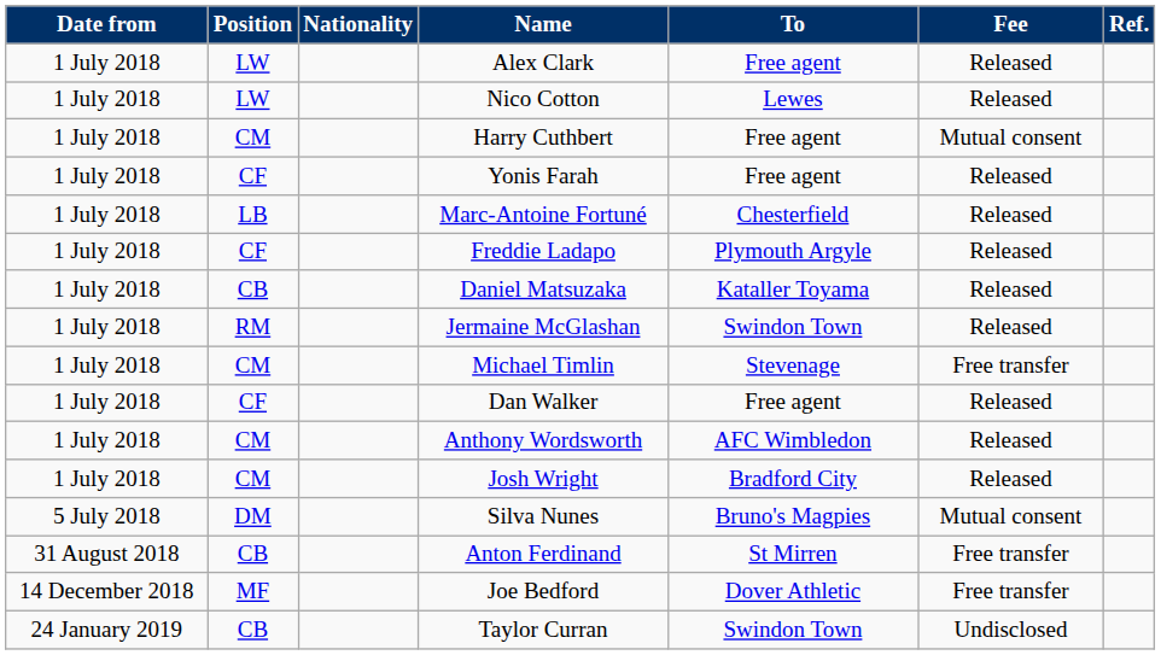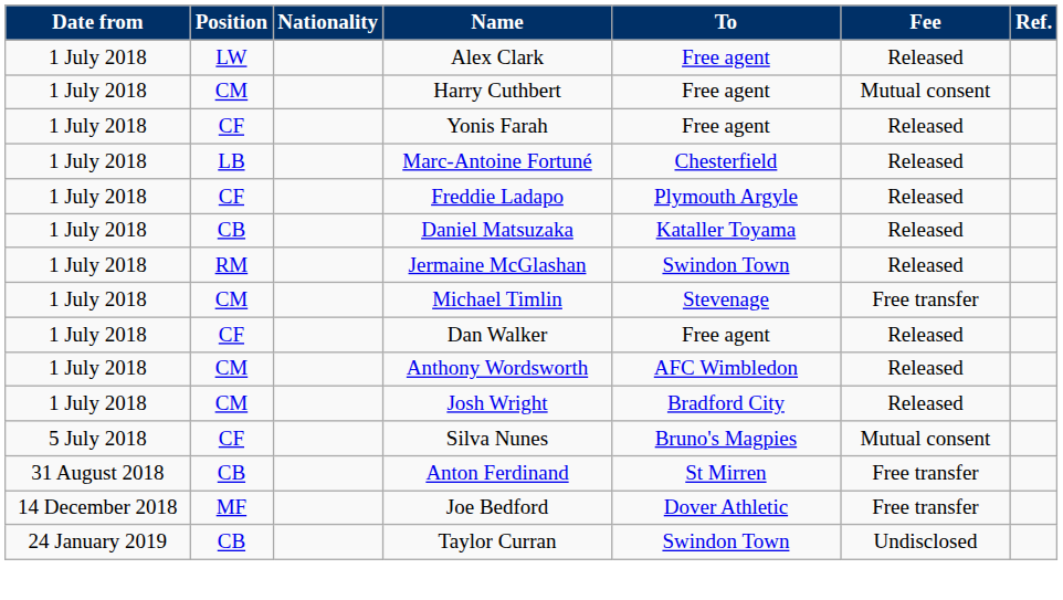 <table class="wikitable" style="text-align:center; font-size:90%; ">
 <tr>
 <th style="background:#003067; color:#FFFFFF; width:120px;">Date from</th>
 <th style="background:#003067; color:#FFFFFF; width:50px;">Position</th>
 <th style="background:#003067; color:#FFFFFF; width:50px;">Nationality</th>
 <th style="background:#003067; color:#FFFFFF; width:150px;">Name</th>
 <th style="background:#003067; color:#FFFFFF; width:150px;">To</th>
 <th style="background:#003067; color:#FFFFFF; width:110px;">Fee</th>
 <th style="background:#003067; color:#FFFFFF; width:25px;">Ref.</th>
 </tr>
 <tr>
 <td>1 July 2018</td>
 <td><a href='#'>LW</a></td>
 <td></td>
 <td>Alex Clark</td>
 <td><a href='#'>Free agent</a></td>
-<td>Released</td>
-<td></td>
-</tr>
-<tr>
-<td>1 July 2018</td>
-<td><a href='#'>LW</a></td>
-<td></td>
-<td>Nico Cotton</td>
-<td><a href='#'>Lewes</a></td>
 <td>Released</td>
 <td></td>
 </tr>
 <tr>
 <td>1 July 2018</td>
 <td><a href='#'>CM</a></td>
 <td></td>
 <td>Harry Cuthbert</td>
 <td>Free agent</td>
 <td>Mutual consent</td>
 <td></td>
 </tr>
 <tr>
 <td>1 July 2018</td>
 <td><a href='#'>CF</a></td>
 <td></td>
 <td>Yonis Farah</td>
 <td>Free agent</td>
 <td>Released</td>
 <td></td>
 </tr>
 <tr>
 <td>1 July 2018</td>
 <td><a href='#'>LB</a></td>
 <td></td>
 <td><a href='#'>Marc-Antoine Fortuné</a></td>
 <td><a href='#'>Chesterfield</a></td>
 <td>Released</td>
 <td></td>
 </tr>
 <tr>
 <td>1 July 2018</td>
 <td><a href='#'>CF</a></td>
 <td></td>
 <td><a href='#'>Freddie Ladapo</a></td>
 <td><a href='#'>Plymouth Argyle</a></td>
 <td>Released</td>
 <td></td>
 </tr>
 <tr>
 <td>1 July 2018</td>
 <td><a href='#'>CB</a></td>
 <td></td>
 <td><a href='#'>Daniel Matsuzaka</a></td>
 <td> <a href='#'>Kataller Toyama</a></td>
 <td>Released</td>
 <td></td>
 </tr>
 <tr>
 <td>1 July 2018</td>
 <td><a href='#'>RM</a></td>
 <td></td>
 <td><a href='#'>Jermaine McGlashan</a></td>
 <td><a href='#'>Swindon Town</a></td>
 <td>Released</td>
 <td></td>
 </tr>
 <tr>
 <td>1 July 2018</td>
 <td><a href='#'>CM</a></td>
 <td></td>
 <td><a href='#'>Michael Timlin</a></td>
 <td><a href='#'>Stevenage</a></td>
 <td>Free transfer</td>
 <td></td>
 </tr>
 <tr>
 <td>1 July 2018</td>
 <td><a href='#'>CF</a></td>
 <td></td>
 <td>Dan Walker</td>
 <td>Free agent</td>
 <td>Released</td>
 <td></td>
 </tr>
 <tr>
 <td>1 July 2018</td>
 <td><a href='#'>CM</a></td>
 <td></td>
 <td><a href='#'>Anthony Wordsworth</a></td>
 <td><a href='#'>AFC Wimbledon</a></td>
 <td>Released</td>
 <td></td>
 </tr>
 <tr>
 <td>1 July 2018</td>
 <td><a href='#'>CM</a></td>
 <td></td>
 <td><a href='#'>Josh Wright</a></td>
 <td><a href='#'>Bradford City</a></td>
 <td>Released</td>
 <td></td>
 </tr>
 <tr>
 <td>5 July 2018</td>
-<td><a href='#'>DM</a></td>
+<td><a href='#'>CF</a></td>
 <td></td>
 <td>Silva Nunes</td>
 <td> <a href='#'>Bruno's Magpies</a></td>
 <td>Mutual consent</td>
 <td></td>
 </tr>
 <tr>
 <td>31 August 2018</td>
 <td><a href='#'>CB</a></td>
 <td></td>
 <td><a href='#'>Anton Ferdinand</a></td>
 <td> <a href='#'>St Mirren</a></td>
 <td>Free transfer</td>
 <td></td>
 </tr>
 <tr>
 <td>14 December 2018</td>
 <td><a href='#'>MF</a></td>
 <td></td>
 <td>Joe Bedford</td>
 <td><a href='#'>Dover Athletic</a></td>
 <td>Free transfer</td>
 <td></td>
 </tr>
 <tr>
 <td>24 January 2019</td>
 <td><a href='#'>CB</a></td>
 <td></td>
 <td>Taylor Curran</td>
 <td><a href='#'>Swindon Town</a></td>
 <td>Undisclosed</td>
 <td></td>
 </tr>
 </table>
